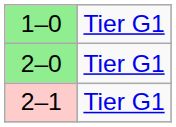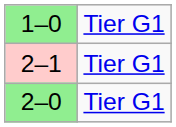 <table class="wikitable">
 <tr>
 <td width="40px" bgcolor="lightgreen" align="center">1–0</td>
 <td><a href='#'>Tier G1</a></td>
 </tr>
 <tr>
+<td width="40px" bgcolor="#ffcccc" align="center">2–1</td>
+<td><a href='#'>Tier G1</a></td>
+</tr>
+<tr>
 <td width="40px" bgcolor="lightgreen" align="center">2–0</td>
 <td><a href='#'>Tier G1</a></td>
 </tr>
-<tr>
-<td width="40px" bgcolor="#ffcccc" align="center">2–1</td>
-<td><a href='#'>Tier G1</a></td>
-</tr>
 </table>
